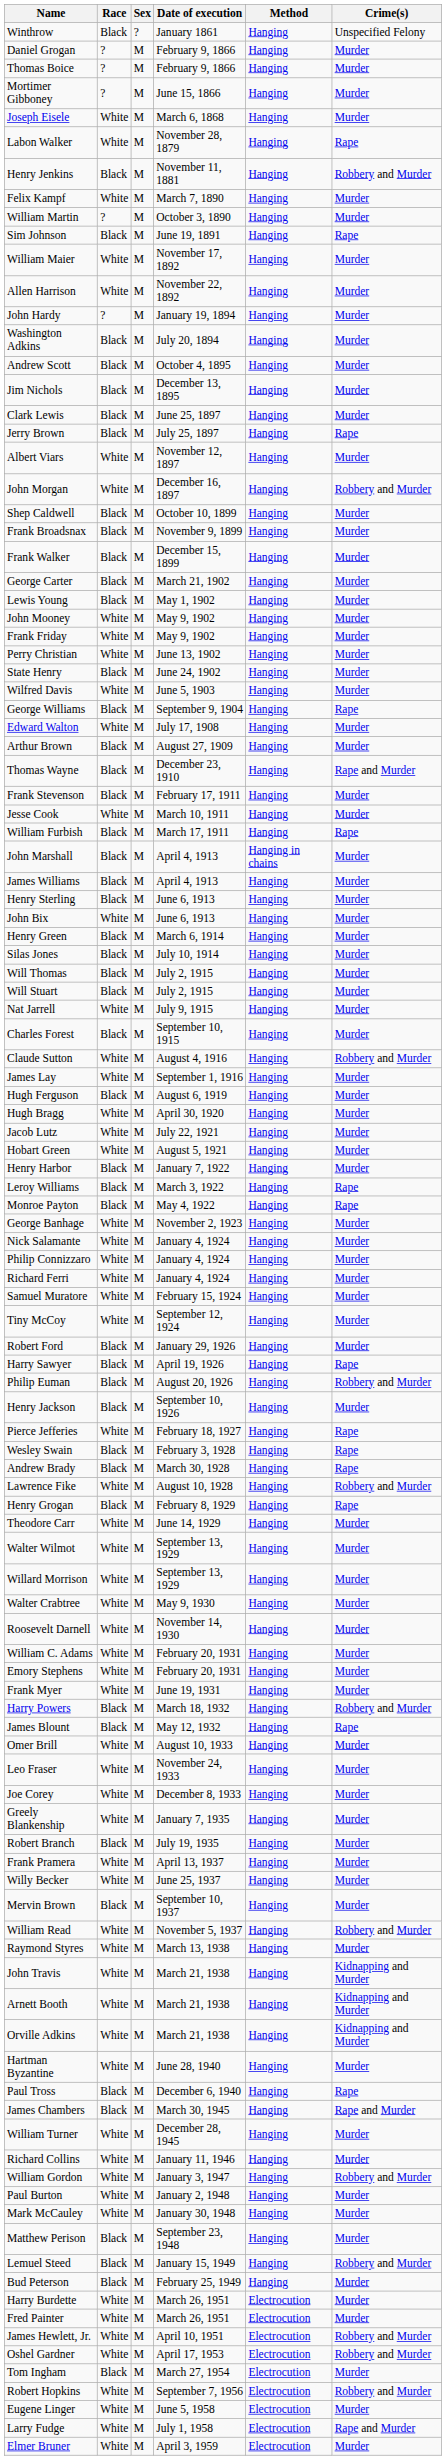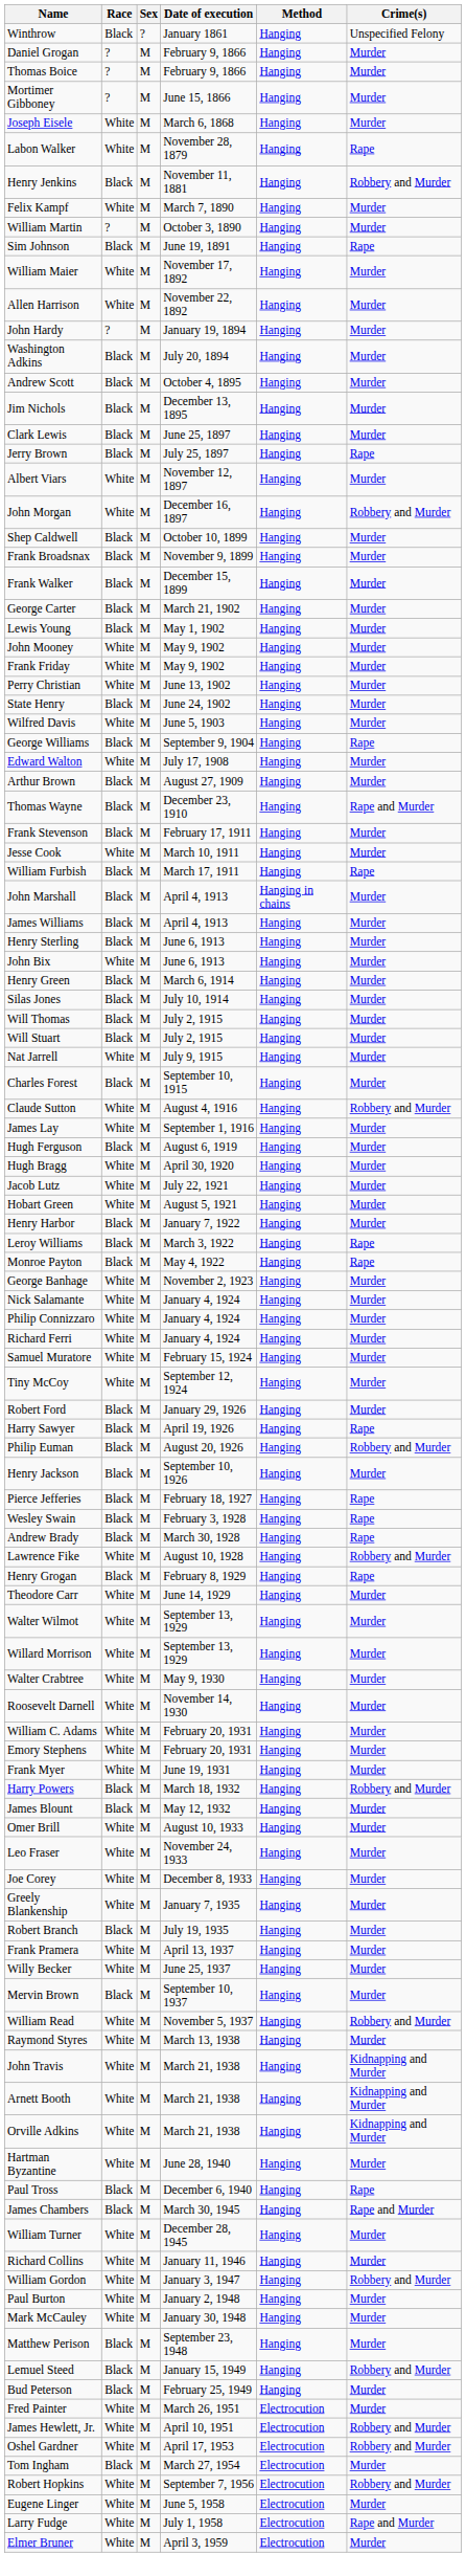 <table class="wikitable">
 <tr>
 <th>Name</th>
 <th>Race</th>
 <th>Sex</th>
 <th>Date of execution</th>
 <th>Method</th>
 <th>Crime(s)</th>
 </tr>
 <tr>
 <td>Winthrow</td>
 <td>Black</td>
 <td>?</td>
 <td>January 1861</td>
 <td><a href='#'>Hanging</a></td>
 <td>Unspecified Felony</td>
 </tr>
 <tr>
 <td>Daniel Grogan</td>
 <td>?</td>
 <td>M</td>
 <td>February 9, 1866</td>
 <td><a href='#'>Hanging</a></td>
 <td><a href='#'>Murder</a></td>
 </tr>
 <tr>
 <td>Thomas Boice</td>
 <td>?</td>
 <td>M</td>
 <td>February 9, 1866</td>
 <td><a href='#'>Hanging</a></td>
 <td><a href='#'>Murder</a></td>
 </tr>
 <tr>
 <td>Mortimer Gibboney</td>
 <td>?</td>
 <td>M</td>
 <td>June 15, 1866</td>
 <td><a href='#'>Hanging</a></td>
 <td><a href='#'>Murder</a></td>
 </tr>
 <tr>
 <td><a href='#'>Joseph Eisele</a></td>
 <td>White</td>
 <td>M</td>
 <td>March 6, 1868</td>
 <td><a href='#'>Hanging</a></td>
 <td><a href='#'>Murder</a></td>
 </tr>
 <tr>
 <td>Labon Walker</td>
 <td>White</td>
 <td>M</td>
 <td>November 28, 1879</td>
 <td><a href='#'>Hanging</a></td>
 <td><a href='#'>Rape</a></td>
 </tr>
 <tr>
 <td>Henry Jenkins</td>
 <td>Black</td>
 <td>M</td>
 <td>November 11, 1881</td>
 <td><a href='#'>Hanging</a></td>
 <td><a href='#'>Robbery</a> and <a href='#'>Murder</a></td>
 </tr>
 <tr>
 <td>Felix Kampf</td>
 <td>White</td>
 <td>M</td>
 <td>March 7, 1890</td>
 <td><a href='#'>Hanging</a></td>
 <td><a href='#'>Murder</a></td>
 </tr>
 <tr>
 <td>William Martin</td>
 <td>?</td>
 <td>M</td>
 <td>October 3, 1890</td>
 <td><a href='#'>Hanging</a></td>
 <td><a href='#'>Murder</a></td>
 </tr>
 <tr>
 <td>Sim Johnson</td>
 <td>Black</td>
 <td>M</td>
 <td>June 19, 1891</td>
 <td><a href='#'>Hanging</a></td>
 <td><a href='#'>Rape</a></td>
 </tr>
 <tr>
 <td>William Maier</td>
 <td>White</td>
 <td>M</td>
 <td>November 17, 1892</td>
 <td><a href='#'>Hanging</a></td>
 <td><a href='#'>Murder</a></td>
 </tr>
 <tr>
 <td>Allen Harrison</td>
 <td>White</td>
 <td>M</td>
 <td>November 22, 1892</td>
 <td><a href='#'>Hanging</a></td>
 <td><a href='#'>Murder</a></td>
 </tr>
 <tr>
 <td>John Hardy</td>
 <td>?</td>
 <td>M</td>
 <td>January 19, 1894</td>
 <td><a href='#'>Hanging</a></td>
 <td><a href='#'>Murder</a></td>
 </tr>
 <tr>
 <td>Washington Adkins</td>
 <td>Black</td>
 <td>M</td>
 <td>July 20, 1894</td>
 <td><a href='#'>Hanging</a></td>
 <td><a href='#'>Murder</a></td>
 </tr>
 <tr>
 <td>Andrew Scott</td>
 <td>Black</td>
 <td>M</td>
 <td>October 4, 1895</td>
 <td><a href='#'>Hanging</a></td>
 <td><a href='#'>Murder</a></td>
 </tr>
 <tr>
 <td>Jim Nichols</td>
 <td>Black</td>
 <td>M</td>
 <td>December 13, 1895</td>
 <td><a href='#'>Hanging</a></td>
 <td><a href='#'>Murder</a></td>
 </tr>
 <tr>
 <td>Clark Lewis</td>
 <td>Black</td>
 <td>M</td>
 <td>June 25, 1897</td>
 <td><a href='#'>Hanging</a></td>
 <td><a href='#'>Murder</a></td>
 </tr>
 <tr>
 <td>Jerry Brown</td>
 <td>Black</td>
 <td>M</td>
 <td>July 25, 1897</td>
 <td><a href='#'>Hanging</a></td>
 <td><a href='#'>Rape</a></td>
 </tr>
 <tr>
 <td>Albert Viars</td>
 <td>White</td>
 <td>M</td>
 <td>November 12, 1897</td>
 <td><a href='#'>Hanging</a></td>
 <td><a href='#'>Murder</a></td>
 </tr>
 <tr>
 <td>John Morgan</td>
 <td>White</td>
 <td>M</td>
 <td>December 16, 1897</td>
 <td><a href='#'>Hanging</a></td>
 <td><a href='#'>Robbery</a> and <a href='#'>Murder</a></td>
 </tr>
 <tr>
 <td>Shep Caldwell</td>
 <td>Black</td>
 <td>M</td>
 <td>October 10, 1899</td>
 <td><a href='#'>Hanging</a></td>
 <td><a href='#'>Murder</a></td>
 </tr>
 <tr>
 <td>Frank Broadsnax</td>
 <td>Black</td>
 <td>M</td>
 <td>November 9, 1899</td>
 <td><a href='#'>Hanging</a></td>
 <td><a href='#'>Murder</a></td>
 </tr>
 <tr>
 <td>Frank Walker</td>
 <td>Black</td>
 <td>M</td>
 <td>December 15, 1899</td>
 <td><a href='#'>Hanging</a></td>
 <td><a href='#'>Murder</a></td>
 </tr>
 <tr>
 <td>George Carter</td>
 <td>Black</td>
 <td>M</td>
 <td>March 21, 1902</td>
 <td><a href='#'>Hanging</a></td>
 <td><a href='#'>Murder</a></td>
 </tr>
 <tr>
 <td>Lewis Young</td>
 <td>Black</td>
 <td>M</td>
 <td>May 1, 1902</td>
 <td><a href='#'>Hanging</a></td>
 <td><a href='#'>Murder</a></td>
 </tr>
 <tr>
 <td>John Mooney</td>
 <td>White</td>
 <td>M</td>
 <td>May 9, 1902</td>
 <td><a href='#'>Hanging</a></td>
 <td><a href='#'>Murder</a></td>
 </tr>
 <tr>
 <td>Frank Friday</td>
 <td>White</td>
 <td>M</td>
 <td>May 9, 1902</td>
 <td><a href='#'>Hanging</a></td>
 <td><a href='#'>Murder</a></td>
 </tr>
 <tr>
 <td>Perry Christian</td>
 <td>White</td>
 <td>M</td>
 <td>June 13, 1902</td>
 <td><a href='#'>Hanging</a></td>
 <td><a href='#'>Murder</a></td>
 </tr>
 <tr>
 <td>State Henry</td>
 <td>Black</td>
 <td>M</td>
 <td>June 24, 1902</td>
 <td><a href='#'>Hanging</a></td>
 <td><a href='#'>Murder</a></td>
 </tr>
 <tr>
 <td>Wilfred Davis</td>
 <td>White</td>
 <td>M</td>
 <td>June 5, 1903</td>
 <td><a href='#'>Hanging</a></td>
 <td><a href='#'>Murder</a></td>
 </tr>
 <tr>
 <td>George Williams</td>
 <td>Black</td>
 <td>M</td>
 <td>September 9, 1904</td>
 <td><a href='#'>Hanging</a></td>
 <td><a href='#'>Rape</a></td>
 </tr>
 <tr>
 <td><a href='#'>Edward Walton</a></td>
 <td>White</td>
 <td>M</td>
 <td>July 17, 1908</td>
 <td><a href='#'>Hanging</a></td>
 <td><a href='#'>Murder</a></td>
 </tr>
 <tr>
 <td>Arthur Brown</td>
 <td>Black</td>
 <td>M</td>
 <td>August 27, 1909</td>
 <td><a href='#'>Hanging</a></td>
 <td><a href='#'>Murder</a></td>
 </tr>
 <tr>
 <td>Thomas Wayne</td>
 <td>Black</td>
 <td>M</td>
 <td>December 23, 1910</td>
 <td><a href='#'>Hanging</a></td>
 <td><a href='#'>Rape</a> and <a href='#'>Murder</a></td>
 </tr>
 <tr>
 <td>Frank Stevenson</td>
 <td>Black</td>
 <td>M</td>
 <td>February 17, 1911</td>
 <td><a href='#'>Hanging</a></td>
 <td><a href='#'>Murder</a></td>
 </tr>
 <tr>
 <td>Jesse Cook</td>
 <td>White</td>
 <td>M</td>
 <td>March 10, 1911</td>
 <td><a href='#'>Hanging</a></td>
 <td><a href='#'>Murder</a></td>
 </tr>
 <tr>
 <td>William Furbish</td>
 <td>Black</td>
 <td>M</td>
 <td>March 17, 1911</td>
 <td><a href='#'>Hanging</a></td>
 <td><a href='#'>Rape</a></td>
 </tr>
 <tr>
 <td>John Marshall</td>
 <td>Black</td>
 <td>M</td>
 <td>April 4, 1913</td>
 <td><a href='#'>Hanging in chains</a></td>
 <td><a href='#'>Murder</a></td>
 </tr>
 <tr>
 <td>James Williams</td>
 <td>Black</td>
 <td>M</td>
 <td>April 4, 1913</td>
 <td><a href='#'>Hanging</a></td>
 <td><a href='#'>Murder</a></td>
 </tr>
 <tr>
 <td>Henry Sterling</td>
 <td>Black</td>
 <td>M</td>
 <td>June 6, 1913</td>
 <td><a href='#'>Hanging</a></td>
 <td><a href='#'>Murder</a></td>
 </tr>
 <tr>
 <td>John Bix</td>
 <td>White</td>
 <td>M</td>
 <td>June 6, 1913</td>
 <td><a href='#'>Hanging</a></td>
 <td><a href='#'>Murder</a></td>
 </tr>
 <tr>
 <td>Henry Green</td>
 <td>Black</td>
 <td>M</td>
 <td>March 6, 1914</td>
 <td><a href='#'>Hanging</a></td>
 <td><a href='#'>Murder</a></td>
 </tr>
 <tr>
 <td>Silas Jones</td>
 <td>Black</td>
 <td>M</td>
 <td>July 10, 1914</td>
 <td><a href='#'>Hanging</a></td>
 <td><a href='#'>Murder</a></td>
 </tr>
 <tr>
 <td>Will Thomas</td>
 <td>Black</td>
 <td>M</td>
 <td>July 2, 1915</td>
 <td><a href='#'>Hanging</a></td>
 <td><a href='#'>Murder</a></td>
 </tr>
 <tr>
 <td>Will Stuart</td>
 <td>Black</td>
 <td>M</td>
 <td>July 2, 1915</td>
 <td><a href='#'>Hanging</a></td>
 <td><a href='#'>Murder</a></td>
 </tr>
 <tr>
 <td>Nat Jarrell</td>
 <td>White</td>
 <td>M</td>
 <td>July 9, 1915</td>
 <td><a href='#'>Hanging</a></td>
 <td><a href='#'>Murder</a></td>
 </tr>
 <tr>
 <td>Charles Forest</td>
 <td>Black</td>
 <td>M</td>
 <td>September 10, 1915</td>
 <td><a href='#'>Hanging</a></td>
 <td><a href='#'>Murder</a></td>
 </tr>
 <tr>
 <td>Claude Sutton</td>
 <td>White</td>
 <td>M</td>
 <td>August 4, 1916</td>
 <td><a href='#'>Hanging</a></td>
 <td><a href='#'>Robbery</a> and <a href='#'>Murder</a></td>
 </tr>
 <tr>
 <td>James Lay</td>
 <td>White</td>
 <td>M</td>
 <td>September 1, 1916</td>
 <td><a href='#'>Hanging</a></td>
 <td><a href='#'>Murder</a></td>
 </tr>
 <tr>
 <td>Hugh Ferguson</td>
 <td>Black</td>
 <td>M</td>
 <td>August 6, 1919</td>
 <td><a href='#'>Hanging</a></td>
 <td><a href='#'>Murder</a></td>
 </tr>
 <tr>
 <td>Hugh Bragg</td>
 <td>White</td>
 <td>M</td>
 <td>April 30, 1920</td>
 <td><a href='#'>Hanging</a></td>
 <td><a href='#'>Murder</a></td>
 </tr>
 <tr>
 <td>Jacob Lutz</td>
 <td>White</td>
 <td>M</td>
 <td>July 22, 1921</td>
 <td><a href='#'>Hanging</a></td>
 <td><a href='#'>Murder</a></td>
 </tr>
 <tr>
 <td>Hobart Green</td>
 <td>White</td>
 <td>M</td>
 <td>August 5, 1921</td>
 <td><a href='#'>Hanging</a></td>
 <td><a href='#'>Murder</a></td>
 </tr>
 <tr>
 <td>Henry Harbor</td>
 <td>Black</td>
 <td>M</td>
 <td>January 7, 1922</td>
 <td><a href='#'>Hanging</a></td>
 <td><a href='#'>Murder</a></td>
 </tr>
 <tr>
 <td>Leroy Williams</td>
 <td>Black</td>
 <td>M</td>
 <td>March 3, 1922</td>
 <td><a href='#'>Hanging</a></td>
 <td><a href='#'>Rape</a></td>
 </tr>
 <tr>
 <td>Monroe Payton</td>
 <td>Black</td>
 <td>M</td>
 <td>May 4, 1922</td>
 <td><a href='#'>Hanging</a></td>
 <td><a href='#'>Rape</a></td>
 </tr>
 <tr>
 <td>George Banhage</td>
 <td>White</td>
 <td>M</td>
 <td>November 2, 1923</td>
 <td><a href='#'>Hanging</a></td>
 <td><a href='#'>Murder</a></td>
 </tr>
 <tr>
 <td>Nick Salamante</td>
 <td>White</td>
 <td>M</td>
 <td>January 4, 1924</td>
 <td><a href='#'>Hanging</a></td>
 <td><a href='#'>Murder</a></td>
 </tr>
 <tr>
 <td>Philip Connizzaro</td>
 <td>White</td>
 <td>M</td>
 <td>January 4, 1924</td>
 <td><a href='#'>Hanging</a></td>
 <td><a href='#'>Murder</a></td>
 </tr>
 <tr>
 <td>Richard Ferri</td>
 <td>White</td>
 <td>M</td>
 <td>January 4, 1924</td>
 <td><a href='#'>Hanging</a></td>
 <td><a href='#'>Murder</a></td>
 </tr>
 <tr>
 <td>Samuel Muratore</td>
 <td>White</td>
 <td>M</td>
 <td>February 15, 1924</td>
 <td><a href='#'>Hanging</a></td>
 <td><a href='#'>Murder</a></td>
 </tr>
 <tr>
 <td>Tiny McCoy</td>
 <td>White</td>
 <td>M</td>
 <td>September 12, 1924</td>
 <td><a href='#'>Hanging</a></td>
 <td><a href='#'>Murder</a></td>
 </tr>
 <tr>
 <td>Robert Ford</td>
 <td>Black</td>
 <td>M</td>
 <td>January 29, 1926</td>
 <td><a href='#'>Hanging</a></td>
 <td><a href='#'>Murder</a></td>
 </tr>
 <tr>
 <td>Harry Sawyer</td>
 <td>Black</td>
 <td>M</td>
 <td>April 19, 1926</td>
 <td><a href='#'>Hanging</a></td>
 <td><a href='#'>Rape</a></td>
 </tr>
 <tr>
 <td>Philip Euman</td>
 <td>Black</td>
 <td>M</td>
 <td>August 20, 1926</td>
 <td><a href='#'>Hanging</a></td>
 <td><a href='#'>Robbery</a> and <a href='#'>Murder</a></td>
 </tr>
 <tr>
 <td>Henry Jackson</td>
 <td>Black</td>
 <td>M</td>
 <td>September 10, 1926</td>
 <td><a href='#'>Hanging</a></td>
 <td><a href='#'>Murder</a></td>
 </tr>
 <tr>
 <td>Pierce Jefferies</td>
-<td>White</td>
+<td>Black</td>
 <td>M</td>
 <td>February 18, 1927</td>
 <td><a href='#'>Hanging</a></td>
 <td><a href='#'>Rape</a></td>
 </tr>
 <tr>
 <td>Wesley Swain</td>
 <td>Black</td>
 <td>M</td>
 <td>February 3, 1928</td>
 <td><a href='#'>Hanging</a></td>
 <td><a href='#'>Rape</a></td>
 </tr>
 <tr>
 <td>Andrew Brady</td>
 <td>Black</td>
 <td>M</td>
 <td>March 30, 1928</td>
 <td><a href='#'>Hanging</a></td>
 <td><a href='#'>Rape</a></td>
 </tr>
 <tr>
 <td>Lawrence Fike</td>
 <td>White</td>
 <td>M</td>
 <td>August 10, 1928</td>
 <td><a href='#'>Hanging</a></td>
 <td><a href='#'>Robbery</a> and <a href='#'>Murder</a></td>
 </tr>
 <tr>
 <td>Henry Grogan</td>
 <td>Black</td>
 <td>M</td>
 <td>February 8, 1929</td>
 <td><a href='#'>Hanging</a></td>
 <td><a href='#'>Rape</a></td>
 </tr>
 <tr>
 <td>Theodore Carr</td>
 <td>White</td>
 <td>M</td>
 <td>June 14, 1929</td>
 <td><a href='#'>Hanging</a></td>
 <td><a href='#'>Murder</a></td>
 </tr>
 <tr>
 <td>Walter Wilmot</td>
 <td>White</td>
 <td>M</td>
 <td>September 13, 1929</td>
 <td><a href='#'>Hanging</a></td>
 <td><a href='#'>Murder</a></td>
 </tr>
 <tr>
 <td>Willard Morrison</td>
 <td>White</td>
 <td>M</td>
 <td>September 13, 1929</td>
 <td><a href='#'>Hanging</a></td>
 <td><a href='#'>Murder</a></td>
 </tr>
 <tr>
 <td>Walter Crabtree</td>
 <td>White</td>
 <td>M</td>
 <td>May 9, 1930</td>
 <td><a href='#'>Hanging</a></td>
 <td><a href='#'>Murder</a></td>
 </tr>
 <tr>
 <td>Roosevelt Darnell</td>
 <td>White</td>
 <td>M</td>
 <td>November 14, 1930</td>
 <td><a href='#'>Hanging</a></td>
 <td><a href='#'>Murder</a></td>
 </tr>
 <tr>
 <td>William C. Adams</td>
 <td>White</td>
 <td>M</td>
 <td>February 20, 1931</td>
 <td><a href='#'>Hanging</a></td>
 <td><a href='#'>Murder</a></td>
 </tr>
 <tr>
 <td>Emory Stephens</td>
 <td>White</td>
 <td>M</td>
 <td>February 20, 1931</td>
 <td><a href='#'>Hanging</a></td>
 <td><a href='#'>Murder</a></td>
 </tr>
 <tr>
 <td>Frank Myer</td>
 <td>White</td>
 <td>M</td>
 <td>June 19, 1931</td>
 <td><a href='#'>Hanging</a></td>
 <td><a href='#'>Murder</a></td>
 </tr>
 <tr>
 <td><a href='#'>Harry Powers</a></td>
 <td>Black</td>
 <td>M</td>
 <td>March 18, 1932</td>
 <td><a href='#'>Hanging</a></td>
 <td><a href='#'>Robbery</a> and <a href='#'>Murder</a></td>
 </tr>
 <tr>
 <td>James Blount</td>
 <td>Black</td>
 <td>M</td>
 <td>May 12, 1932</td>
 <td><a href='#'>Hanging</a></td>
-<td><a href='#'>Rape</a></td>
+<td><a href='#'>Murder</a></td>
 </tr>
 <tr>
 <td>Omer Brill</td>
 <td>White</td>
 <td>M</td>
 <td>August 10, 1933</td>
 <td><a href='#'>Hanging</a></td>
 <td><a href='#'>Murder</a></td>
 </tr>
 <tr>
 <td>Leo Fraser</td>
 <td>White</td>
 <td>M</td>
 <td>November 24, 1933</td>
 <td><a href='#'>Hanging</a></td>
 <td><a href='#'>Murder</a></td>
 </tr>
 <tr>
 <td>Joe Corey</td>
 <td>White</td>
 <td>M</td>
 <td>December 8, 1933</td>
 <td><a href='#'>Hanging</a></td>
 <td><a href='#'>Murder</a></td>
 </tr>
 <tr>
 <td>Greely Blankenship</td>
 <td>White</td>
 <td>M</td>
 <td>January 7, 1935</td>
 <td><a href='#'>Hanging</a></td>
 <td><a href='#'>Murder</a></td>
 </tr>
 <tr>
 <td>Robert Branch</td>
 <td>Black</td>
 <td>M</td>
 <td>July 19, 1935</td>
 <td><a href='#'>Hanging</a></td>
 <td><a href='#'>Murder</a></td>
 </tr>
 <tr>
 <td>Frank Pramera</td>
 <td>White</td>
 <td>M</td>
 <td>April 13, 1937</td>
 <td><a href='#'>Hanging</a></td>
 <td><a href='#'>Murder</a></td>
 </tr>
 <tr>
 <td>Willy Becker</td>
 <td>White</td>
 <td>M</td>
 <td>June 25, 1937</td>
 <td><a href='#'>Hanging</a></td>
 <td><a href='#'>Murder</a></td>
 </tr>
 <tr>
 <td>Mervin Brown</td>
 <td>Black</td>
 <td>M</td>
 <td>September 10, 1937</td>
 <td><a href='#'>Hanging</a></td>
 <td><a href='#'>Murder</a></td>
 </tr>
 <tr>
 <td>William Read</td>
 <td>White</td>
 <td>M</td>
 <td>November 5, 1937</td>
 <td><a href='#'>Hanging</a></td>
 <td><a href='#'>Robbery</a> and <a href='#'>Murder</a></td>
 </tr>
 <tr>
 <td>Raymond Styres</td>
 <td>White</td>
 <td>M</td>
 <td>March 13, 1938</td>
 <td><a href='#'>Hanging</a></td>
 <td><a href='#'>Murder</a></td>
 </tr>
 <tr>
 <td>John Travis</td>
 <td>White</td>
 <td>M</td>
 <td>March 21, 1938</td>
 <td><a href='#'>Hanging</a></td>
 <td><a href='#'>Kidnapping</a> and <a href='#'>Murder</a></td>
 </tr>
 <tr>
 <td>Arnett Booth</td>
 <td>White</td>
 <td>M</td>
 <td>March 21, 1938</td>
 <td><a href='#'>Hanging</a></td>
 <td><a href='#'>Kidnapping</a> and <a href='#'>Murder</a></td>
 </tr>
 <tr>
 <td>Orville Adkins</td>
 <td>White</td>
 <td>M</td>
 <td>March 21, 1938</td>
 <td><a href='#'>Hanging</a></td>
 <td><a href='#'>Kidnapping</a> and <a href='#'>Murder</a></td>
 </tr>
 <tr>
 <td>Hartman Byzantine</td>
 <td>White</td>
 <td>M</td>
 <td>June 28, 1940</td>
 <td><a href='#'>Hanging</a></td>
 <td><a href='#'>Murder</a></td>
 </tr>
 <tr>
 <td>Paul Tross</td>
 <td>Black</td>
 <td>M</td>
 <td>December 6, 1940</td>
 <td><a href='#'>Hanging</a></td>
 <td><a href='#'>Rape</a></td>
 </tr>
 <tr>
 <td>James Chambers</td>
 <td>Black</td>
 <td>M</td>
 <td>March 30, 1945</td>
 <td><a href='#'>Hanging</a></td>
 <td><a href='#'>Rape</a> and <a href='#'>Murder</a></td>
 </tr>
 <tr>
 <td>William Turner</td>
 <td>White</td>
 <td>M</td>
 <td>December 28, 1945</td>
 <td><a href='#'>Hanging</a></td>
 <td><a href='#'>Murder</a></td>
 </tr>
 <tr>
 <td>Richard Collins</td>
 <td>White</td>
 <td>M</td>
 <td>January 11, 1946</td>
 <td><a href='#'>Hanging</a></td>
 <td><a href='#'>Murder</a></td>
 </tr>
 <tr>
 <td>William Gordon</td>
 <td>White</td>
 <td>M</td>
 <td>January 3, 1947</td>
 <td><a href='#'>Hanging</a></td>
 <td><a href='#'>Robbery</a> and <a href='#'>Murder</a></td>
 </tr>
 <tr>
 <td>Paul Burton</td>
 <td>White</td>
 <td>M</td>
 <td>January 2, 1948</td>
 <td><a href='#'>Hanging</a></td>
 <td><a href='#'>Murder</a></td>
 </tr>
 <tr>
 <td>Mark McCauley</td>
 <td>White</td>
 <td>M</td>
 <td>January 30, 1948</td>
 <td><a href='#'>Hanging</a></td>
 <td><a href='#'>Murder</a></td>
 </tr>
 <tr>
 <td>Matthew Perison</td>
 <td>Black</td>
 <td>M</td>
 <td>September 23, 1948</td>
 <td><a href='#'>Hanging</a></td>
 <td><a href='#'>Murder</a></td>
 </tr>
 <tr>
 <td>Lemuel Steed</td>
 <td>Black</td>
 <td>M</td>
 <td>January 15, 1949</td>
 <td><a href='#'>Hanging</a></td>
 <td><a href='#'>Robbery</a> and <a href='#'>Murder</a></td>
 </tr>
 <tr>
 <td>Bud Peterson</td>
 <td>Black</td>
 <td>M</td>
 <td>February 25, 1949</td>
 <td><a href='#'>Hanging</a></td>
 <td><a href='#'>Murder</a></td>
 </tr>
 <tr>
-<td>Harry Burdette</td>
-<td>White</td>
-<td>M</td>
-<td>March 26, 1951</td>
-<td><a href='#'>Electrocution</a></td>
-<td><a href='#'>Murder</a></td>
-</tr>
-<tr>
 <td>Fred Painter</td>
 <td>White</td>
 <td>M</td>
 <td>March 26, 1951</td>
 <td><a href='#'>Electrocution</a></td>
 <td><a href='#'>Murder</a></td>
 </tr>
 <tr>
 <td>James Hewlett, Jr.</td>
 <td>White</td>
 <td>M</td>
 <td>April 10, 1951</td>
 <td><a href='#'>Electrocution</a></td>
 <td><a href='#'>Robbery</a> and <a href='#'>Murder</a></td>
 </tr>
 <tr>
 <td>Oshel Gardner</td>
 <td>White</td>
 <td>M</td>
 <td>April 17, 1953</td>
 <td><a href='#'>Electrocution</a></td>
 <td><a href='#'>Robbery</a> and <a href='#'>Murder</a></td>
 </tr>
 <tr>
 <td>Tom Ingham</td>
 <td>Black</td>
 <td>M</td>
 <td>March 27, 1954</td>
 <td><a href='#'>Electrocution</a></td>
 <td><a href='#'>Murder</a></td>
 </tr>
 <tr>
 <td>Robert Hopkins</td>
 <td>White</td>
 <td>M</td>
 <td>September 7, 1956</td>
 <td><a href='#'>Electrocution</a></td>
 <td><a href='#'>Robbery</a> and <a href='#'>Murder</a></td>
 </tr>
 <tr>
 <td>Eugene Linger</td>
 <td>White</td>
 <td>M</td>
 <td>June 5, 1958</td>
 <td><a href='#'>Electrocution</a></td>
 <td><a href='#'>Murder</a></td>
 </tr>
 <tr>
 <td>Larry Fudge</td>
 <td>White</td>
 <td>M</td>
 <td>July 1, 1958</td>
 <td><a href='#'>Electrocution</a></td>
 <td><a href='#'>Rape</a> and <a href='#'>Murder</a></td>
 </tr>
 <tr>
 <td><a href='#'>Elmer Bruner</a></td>
 <td>White</td>
 <td>M</td>
 <td>April 3, 1959</td>
 <td><a href='#'>Electrocution</a></td>
 <td><a href='#'>Murder</a></td>
 </tr>
 </table>
